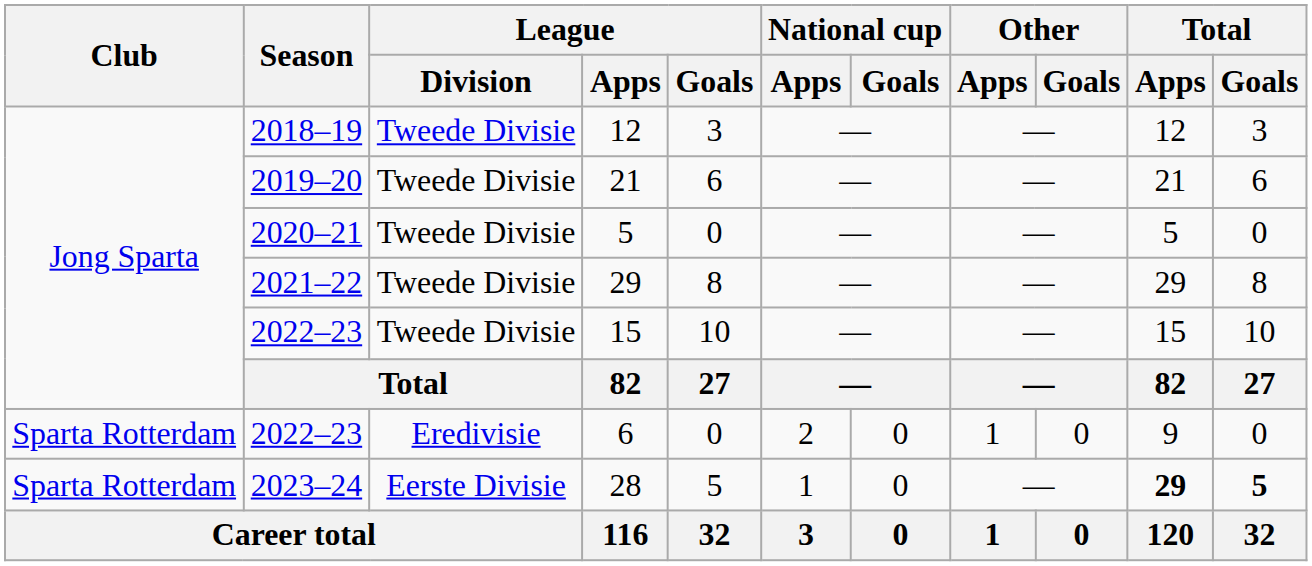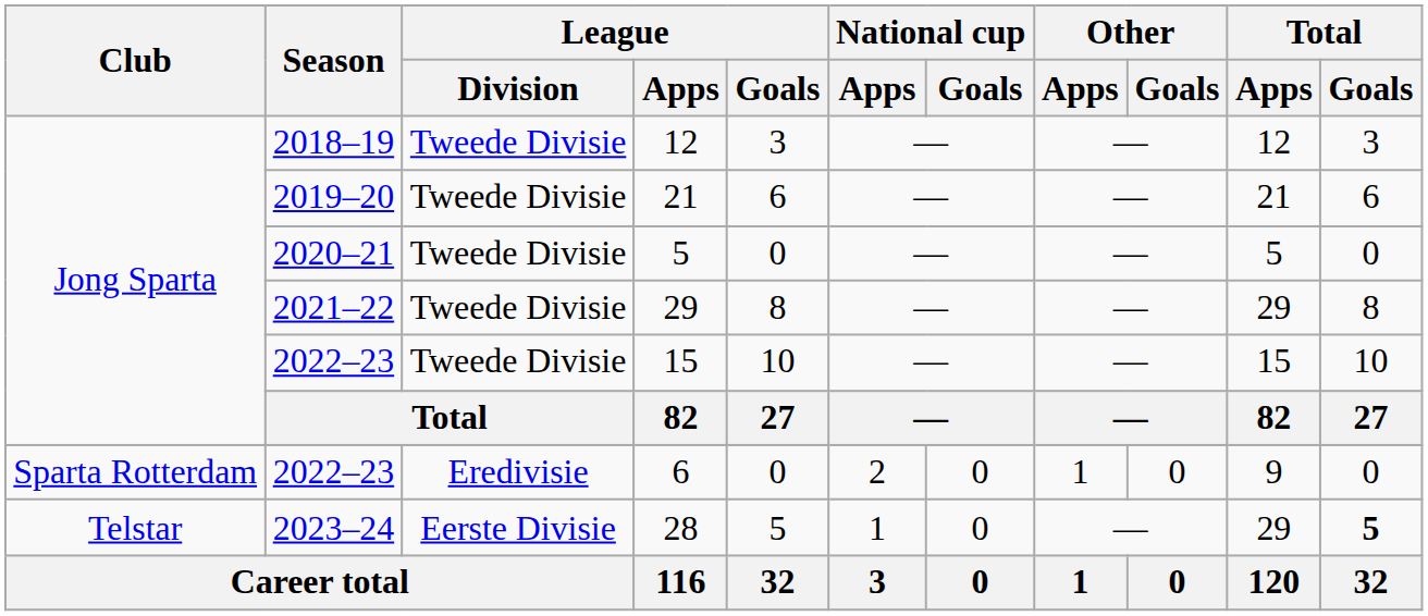 <table class="wikitable" style="text-align:center">
 <tr>
 <th rowspan="2">Club</th>
 <th rowspan="2">Season</th>
 <th colspan="3">League</th>
 <th colspan="2">National cup</th>
 <th colspan="2">Other</th>
 <th colspan="2">Total</th>
 </tr>
 <tr>
 <th>Division</th>
 <th>Apps</th>
 <th>Goals</th>
 <th>Apps</th>
 <th>Goals</th>
 <th>Apps</th>
 <th>Goals</th>
 <th>Apps</th>
 <th>Goals</th>
 </tr>
 <tr>
 <td rowspan="6"><a href='#'>Jong Sparta</a></td>
 <td><a href='#'>2018–19</a></td>
 <td><a href='#'>Tweede Divisie</a></td>
 <td>12</td>
 <td>3</td>
 <td colspan="2">—</td>
 <td colspan="2">—</td>
 <td>12</td>
 <td>3</td>
 </tr>
 <tr>
 <td><a href='#'>2019–20</a></td>
 <td>Tweede Divisie</td>
 <td>21</td>
 <td>6</td>
 <td colspan="2">—</td>
 <td colspan="2">—</td>
 <td>21</td>
 <td>6</td>
 </tr>
 <tr>
 <td><a href='#'>2020–21</a></td>
 <td>Tweede Divisie</td>
 <td>5</td>
 <td>0</td>
 <td colspan="2">—</td>
 <td colspan="2">—</td>
 <td>5</td>
 <td>0</td>
 </tr>
 <tr>
 <td><a href='#'>2021–22</a></td>
 <td>Tweede Divisie</td>
 <td>29</td>
 <td>8</td>
 <td colspan="2">—</td>
 <td colspan="2">—</td>
 <td>29</td>
 <td>8</td>
 </tr>
 <tr>
 <td><a href='#'>2022–23</a></td>
 <td>Tweede Divisie</td>
 <td>15</td>
 <td>10</td>
 <td colspan="2">—</td>
 <td colspan="2">—</td>
 <td>15</td>
 <td>10</td>
 </tr>
 <tr>
 <th colspan="2">Total</th>
 <th>82</th>
 <th>27</th>
 <th colspan="2">—</th>
 <th colspan="2">—</th>
 <th>82</th>
 <th>27</th>
 </tr>
 <tr>
 <td><a href='#'>Sparta Rotterdam</a></td>
 <td><a href='#'>2022–23</a></td>
 <td><a href='#'>Eredivisie</a></td>
 <td>6</td>
 <td>0</td>
 <td>2</td>
 <td>0</td>
 <td>1</td>
 <td>0</td>
 <td>9</td>
 <td>0</td>
 </tr>
 <tr>
-<td><a href='#'>Sparta Rotterdam</a></td>
+<td rowspan="1"><a href='#'>Telstar</a></td>
 <td><a href='#'>2023–24</a></td>
 <td><a href='#'>Eerste Divisie</a></td>
 <td>28</td>
 <td>5</td>
 <td>1</td>
 <td>0</td>
 <td colspan="2">—</td>
-<td><strong>29</strong></td>
+<td>29</td>
 <td><strong>5</strong></td>
 </tr>
 <tr>
 <th colspan="3">Career total</th>
 <th>116</th>
 <th>32</th>
 <th>3</th>
 <th>0</th>
 <th>1</th>
 <th>0</th>
 <th>120</th>
 <th>32</th>
 </tr>
 </table>
